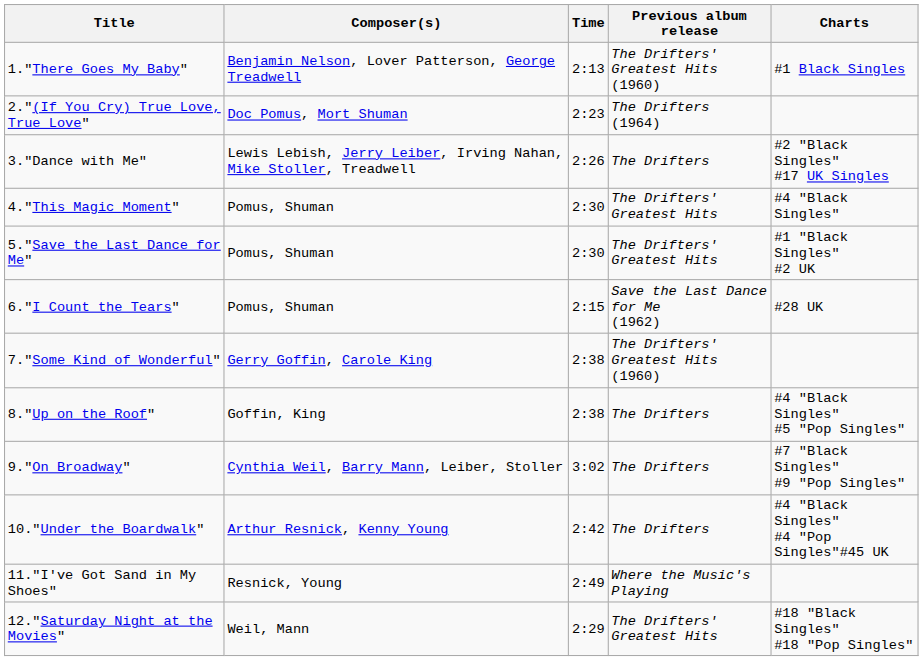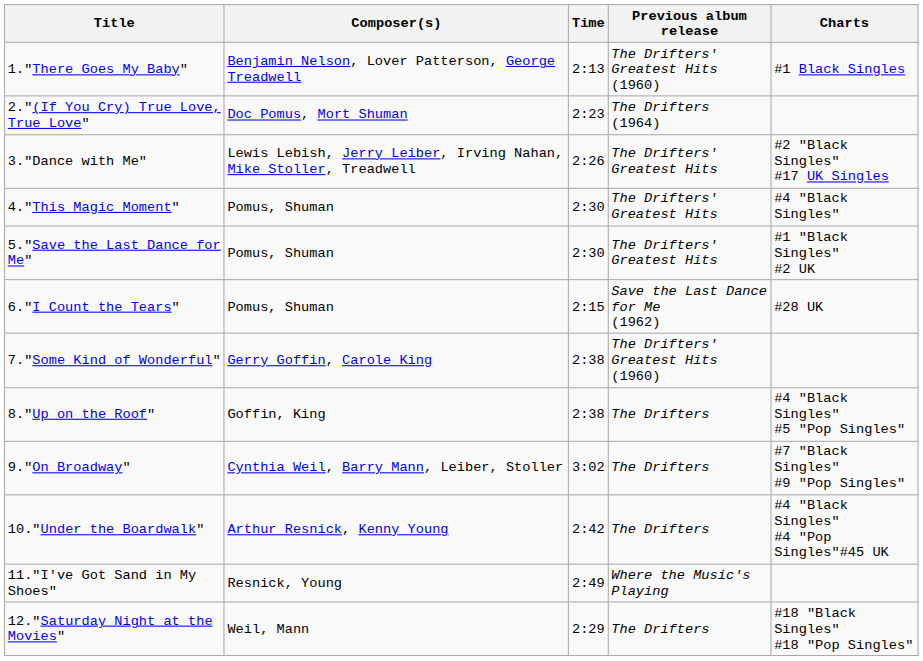 <table class="wikitable">
 <tr>
 <th>Title</th>
 <th>Composer(s)</th>
 <th>Time</th>
 <th>Previous album release</th>
 <th>Charts</th>
 </tr>
 <tr>
 <td>1."<a href='#'>There Goes My Baby</a>"</td>
 <td><a href='#'>Benjamin Nelson</a>, Lover Patterson, <a href='#'>George Treadwell</a></td>
 <td>2:13</td>
 <td><em>The Drifters' Greatest Hits</em><br>(1960)</td>
 <td>#1 <a href='#'>Black Singles</a><br></td>
 </tr>
 <tr>
 <td>2."<a href='#'>(If You Cry) True Love, True Love</a>"</td>
 <td><a href='#'>Doc Pomus</a>, <a href='#'>Mort Shuman</a></td>
 <td>2:23</td>
 <td><em>The Drifters</em><br>(1964)</td>
 <td></td>
 </tr>
 <tr>
 <td>3."Dance with Me"</td>
 <td>Lewis Lebish, <a href='#'>Jerry Leiber</a>, Irving Nahan, <a href='#'>Mike Stoller</a>, Treadwell</td>
 <td>2:26</td>
-<td><em>The Drifters</em></td>
+<td><em>The Drifters' Greatest Hits</em></td>
 <td>#2 "Black Singles"<br>#17 <a href='#'>UK Singles</a></td>
 </tr>
 <tr>
 <td>4."<a href='#'>This Magic Moment</a>"</td>
 <td>Pomus, Shuman</td>
 <td>2:30</td>
 <td><em>The Drifters' Greatest Hits</em></td>
 <td>#4 "Black Singles"<br></td>
 </tr>
 <tr>
 <td>5."<a href='#'>Save the Last Dance for Me</a>"</td>
 <td>Pomus, Shuman</td>
 <td>2:30</td>
 <td><em>The Drifters' Greatest Hits</em></td>
 <td>#1 "Black Singles"<br>#2 UK</td>
 </tr>
 <tr>
 <td>6."<a href='#'>I Count the Tears</a>"</td>
 <td>Pomus, Shuman</td>
 <td>2:15</td>
 <td><em>Save the Last Dance for Me</em><br>(1962)</td>
 <td>#28 UK</td>
 </tr>
 <tr>
 <td>7."<a href='#'>Some Kind of Wonderful</a>"</td>
 <td><a href='#'>Gerry Goffin</a>, <a href='#'>Carole King</a></td>
 <td>2:38</td>
 <td><em>The Drifters' Greatest Hits</em><br>(1960)</td>
 <td></td>
 </tr>
 <tr>
 <td>8."<a href='#'>Up on the Roof</a>"</td>
 <td>Goffin, King</td>
 <td>2:38</td>
 <td><em>The Drifters</em></td>
 <td>#4 "Black Singles"<br>#5 "Pop Singles"</td>
 </tr>
 <tr>
 <td>9."<a href='#'>On Broadway</a>"</td>
 <td><a href='#'>Cynthia Weil</a>, <a href='#'>Barry Mann</a>, Leiber, Stoller</td>
 <td>3:02</td>
 <td><em>The Drifters</em></td>
 <td>#7 "Black Singles"<br>#9 "Pop Singles"</td>
 </tr>
 <tr>
 <td>10."<a href='#'>Under the Boardwalk</a>"</td>
 <td><a href='#'>Arthur Resnick</a>, <a href='#'>Kenny Young</a></td>
 <td>2:42</td>
 <td><em>The Drifters</em></td>
 <td>#4 "Black Singles"<br>#4 "Pop Singles"#45 UK</td>
 </tr>
 <tr>
 <td>11."I've Got Sand in My Shoes"</td>
 <td>Resnick, Young</td>
 <td>2:49</td>
 <td><em>Where the Music's Playing</em></td>
 <td></td>
 </tr>
 <tr>
 <td>12."<a href='#'>Saturday Night at the Movies</a>"</td>
 <td>Weil, Mann</td>
 <td>2:29</td>
-<td><em>The Drifters' Greatest Hits</em></td>
+<td><em>The Drifters</em></td>
 <td>#18 "Black Singles"<br>#18 "Pop Singles"</td>
 </tr>
 </table>
